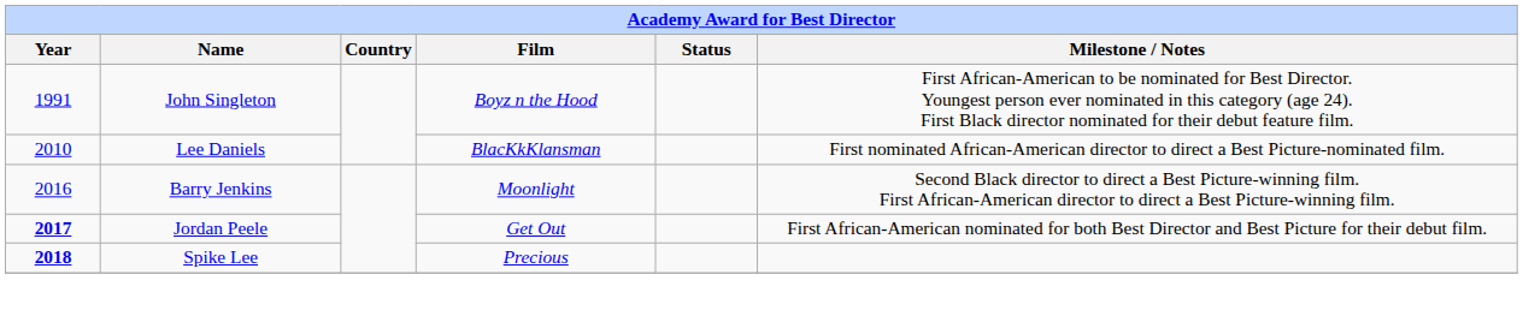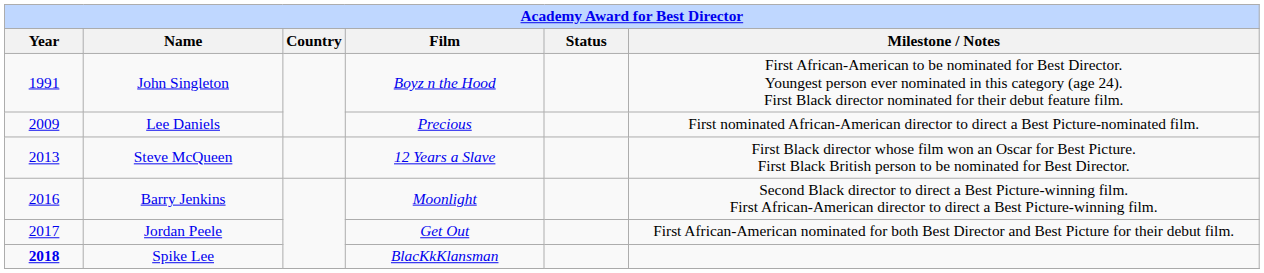 <table class="wikitable" style="text-align: center">
 <tr style="background:#bfd7ff;">
 <td colspan="6" style="text-align:center;"><strong><a href='#'>Academy Award for Best Director</a></strong></td>
 </tr>
 <tr style="background:#ebf5ff;">
 <th style="width:075px;">Year</th>
 <th style="width:200px;">Name</th>
 <th style="width:50px;">Country</th>
 <th style="width:200px;">Film</th>
 <th style="width:080px;">Status</th>
 <th style="width:650px;">Milestone / Notes</th>
 </tr>
 <tr>
 <td><a href='#'>1991</a></td>
 <td><a href='#'>John Singleton</a></td>
 <td rowspan=2><div></div></td>
 <td><em><a href='#'>Boyz n the Hood</a></em></td>
 <td></td>
 <td>First African-American to be nominated for Best Director.<br>Youngest person ever nominated in this category (age 24).<br>First Black director nominated for their debut feature film.</td>
 </tr>
 <tr>
-<td><a href='#'>2010</a></td>
+<td><a href='#'>2009</a></td>
 <td><a href='#'>Lee Daniels</a></td>
-<td><em><a href='#'>BlacKkKlansman</a></em></td>
+<td><em><a href='#'>Precious</a></em></td>
 <td></td>
 <td>First nominated African-American director to direct a Best Picture-nominated film.</td>
+</tr>
+<tr>
+<td><a href='#'>2013</a></td>
+<td><a href='#'>Steve McQueen</a></td>
+<td><div></div></td>
+<td><em><a href='#'>12 Years a Slave</a></em></td>
+<td></td>
+<td>First Black director whose film won an Oscar for Best Picture.<br>First Black British person to be nominated for Best Director.</td>
 </tr>
 <tr>
 <td><a href='#'>2016</a></td>
 <td><a href='#'>Barry Jenkins</a></td>
 <td rowspan=3><div></div></td>
 <td><em><a href='#'>Moonlight</a></em></td>
 <td></td>
 <td>Second Black director to direct a Best Picture-winning film.<br>First African-American director to direct a Best Picture-winning film.</td>
 </tr>
 <tr>
-<td><strong><a href='#'>2017</a></strong></td>
+<td><a href='#'>2017</a></td>
 <td><a href='#'>Jordan Peele</a></td>
 <td><em><a href='#'>Get Out</a></em></td>
 <td></td>
 <td>First African-American nominated for both Best Director and Best Picture for their debut film.</td>
 </tr>
 <tr>
 <td><strong><a href='#'>2018</a></strong></td>
 <td><a href='#'>Spike Lee</a></td>
-<td><em><a href='#'>Precious</a></em></td>
+<td><em><a href='#'>BlacKkKlansman</a></em></td>
 <td></td>
 <td></td>
 </tr>
 <tr .>
 </tr>
 </table>
